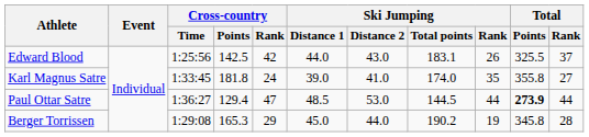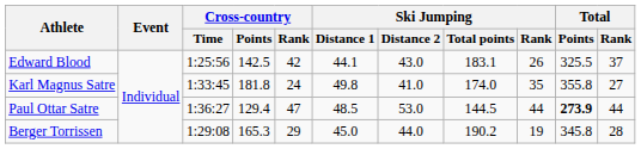 <table class=wikitable style=font-size:90%;text-align:center>
 <tr>
 <th rowspan=2>Athlete</th>
 <th rowspan=2>Event</th>
 <th colspan=3><a href='#'>Cross-country</a></th>
 <th colspan=4>Ski Jumping</th>
 <th colspan=2>Total</th>
 </tr>
 <tr style=font-size:95%>
 <th>Time</th>
 <th>Points</th>
 <th>Rank</th>
 <th>Distance 1</th>
 <th>Distance 2</th>
 <th>Total points</th>
 <th>Rank</th>
 <th>Points</th>
 <th>Rank</th>
 </tr>
 <tr>
 <td align=left><a href='#'>Edward Blood</a></td>
 <td align=left rowspan=4><a href='#'>Individual</a></td>
 <td>1:25:56</td>
 <td>142.5</td>
 <td>42</td>
-<td>44.0</td>
+<td>44.1</td>
 <td>43.0</td>
 <td>183.1</td>
 <td>26</td>
 <td>325.5</td>
 <td>37</td>
 </tr>
 <tr>
 <td align=left><a href='#'>Karl Magnus Satre</a></td>
 <td>1:33:45</td>
 <td>181.8</td>
 <td>24</td>
-<td>39.0</td>
+<td>49.8</td>
 <td>41.0</td>
 <td>174.0</td>
 <td>35</td>
 <td>355.8</td>
 <td>27</td>
 </tr>
 <tr>
 <td align=left><a href='#'>Paul Ottar Satre</a></td>
 <td>1:36:27</td>
 <td>129.4</td>
 <td>47</td>
 <td>48.5</td>
 <td>53.0</td>
 <td>144.5</td>
 <td>44</td>
 <td><strong>273.9</strong></td>
 <td>44</td>
 </tr>
 <tr>
 <td align=left><a href='#'>Berger Torrissen</a></td>
 <td>1:29:08</td>
 <td>165.3</td>
 <td>29</td>
 <td>45.0</td>
 <td>44.0</td>
 <td>190.2</td>
 <td>19</td>
 <td>345.8</td>
 <td>28</td>
 </tr>
 </table>
